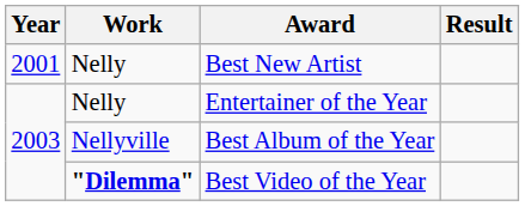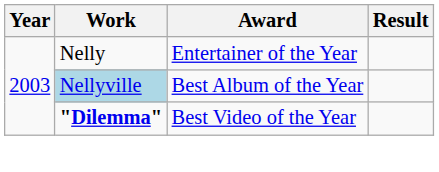 <table class="wikitable">
 <tr>
 <th>Year</th>
 <th>Work</th>
 <th>Award</th>
 <th>Result</th>
 </tr>
 <tr>
-<td><a href='#'>2001</a></td>
-<td>Nelly</td>
-<td><a href='#'>Best New Artist</a></td>
-<td></td>
-</tr>
-<tr>
 <td rowspan="3"><a href='#'>2003</a></td>
 <td>Nelly</td>
 <td><a href='#'>Entertainer of the Year</a></td>
 <td></td>
 </tr>
 <tr>
-<td><a href='#'>Nellyville</a></td>
+<td style="background: lightblue;"><a href='#'>Nellyville</a></td>
 <td><a href='#'>Best Album of the Year</a></td>
 <td></td>
 </tr>
 <tr>
 <td><strong>"<a href='#'>Dilemma</a>"</strong></td>
 <td><a href='#'>Best Video of the Year</a></td>
 <td></td>
 </tr>
 </table>
